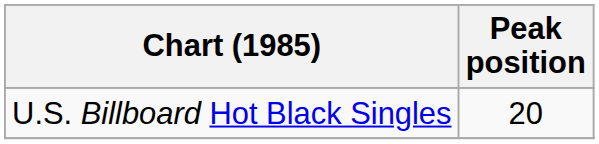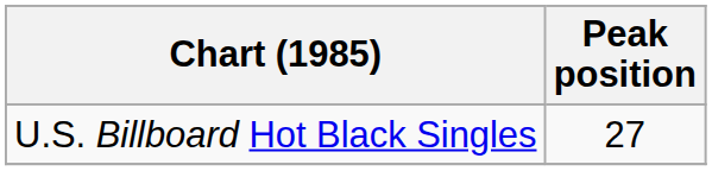 <table class="wikitable sortable">
 <tr>
 <th>Chart (1985)</th>
 <th>Peak<br>position</th>
 </tr>
 <tr>
 <td>U.S. <em>Billboard</em> <a href='#'>Hot Black Singles</a></td>
-<td align="center">20</td>
+<td align="center">27</td>
 </tr>
 <tr>
 </tr>
 </table>
